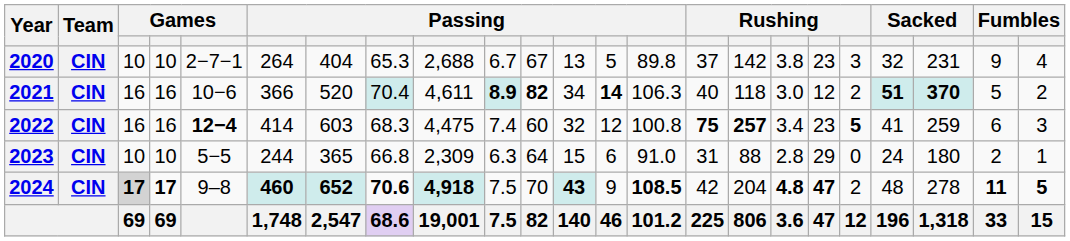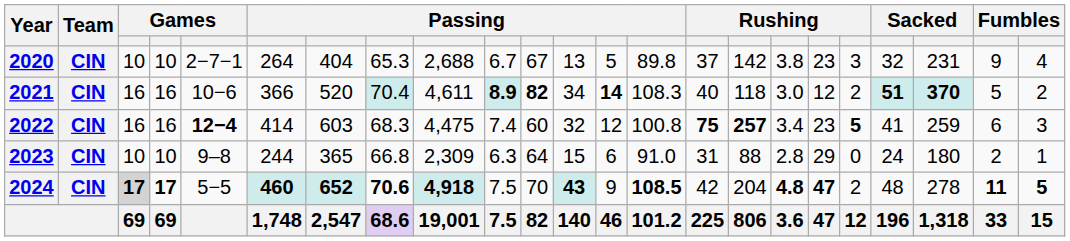 <table class="wikitable" style="text-align:center;">
 <tr>
 <th rowspan="2">Year</th>
 <th rowspan="2">Team</th>
 <th colspan="3">Games</th>
 <th colspan="9">Passing</th>
 <th colspan="5">Rushing</th>
 <th colspan="2">Sacked</th>
 <th colspan="2">Fumbles</th>
 </tr>
 <tr>
 <th></th>
 <th></th>
 <th></th>
 <th></th>
 <th></th>
 <th></th>
 <th></th>
 <th></th>
 <th></th>
 <th></th>
 <th></th>
 <th></th>
 <th></th>
 <th></th>
 <th></th>
 <th></th>
 <th></th>
 <th></th>
 <th></th>
 <th></th>
 <th></th>
 </tr>
 <tr>
 <th><a href='#'>2020</a></th>
 <th><a href='#'>CIN</a></th>
 <td>10</td>
 <td>10</td>
 <td>2−7−1</td>
 <td>264</td>
 <td>404</td>
 <td>65.3</td>
 <td>2,688</td>
 <td>6.7</td>
 <td>67</td>
 <td>13</td>
 <td>5</td>
 <td>89.8</td>
 <td>37</td>
 <td>142</td>
 <td>3.8</td>
 <td>23</td>
 <td>3</td>
 <td>32</td>
 <td>231</td>
 <td>9</td>
 <td>4</td>
 </tr>
 <tr>
 <th><a href='#'>2021</a></th>
 <th><a href='#'>CIN</a></th>
 <td>16</td>
 <td>16</td>
 <td>10−6</td>
 <td>366</td>
 <td>520</td>
 <td style="background:#cfecec;">70.4</td>
 <td>4,611</td>
 <td style="background:#cfecec;"><strong>8.9</strong></td>
 <td><strong>82</strong></td>
 <td>34</td>
 <td><strong>14</strong></td>
-<td>106.3</td>
+<td>108.3</td>
 <td>40</td>
 <td>118</td>
 <td>3.0</td>
 <td>12</td>
 <td>2</td>
 <td style="background:#cfecec;"><strong>51</strong></td>
 <td style="background:#cfecec;"><strong>370</strong></td>
 <td>5</td>
 <td>2</td>
 </tr>
 <tr>
 <th><a href='#'>2022</a></th>
 <th><a href='#'>CIN</a></th>
 <td>16</td>
 <td>16</td>
 <td><strong>12−4</strong></td>
 <td>414</td>
 <td>603</td>
 <td>68.3</td>
 <td>4,475</td>
 <td>7.4</td>
 <td>60</td>
 <td>32</td>
 <td>12</td>
 <td>100.8</td>
 <td><strong>75</strong></td>
 <td><strong>257</strong></td>
 <td>3.4</td>
 <td>23</td>
 <td><strong>5</strong></td>
 <td>41</td>
 <td>259</td>
 <td>6</td>
 <td>3</td>
 </tr>
 <tr>
 <th><a href='#'>2023</a></th>
 <th><a href='#'>CIN</a></th>
 <td>10</td>
 <td>10</td>
-<td>5−5</td>
+<td>9–8</td>
 <td>244</td>
 <td>365</td>
 <td>66.8</td>
 <td>2,309</td>
 <td>6.3</td>
 <td>64</td>
 <td>15</td>
 <td>6</td>
 <td>91.0</td>
 <td>31</td>
 <td>88</td>
 <td>2.8</td>
 <td>29</td>
 <td>0</td>
 <td>24</td>
 <td>180</td>
 <td>2</td>
 <td>1</td>
 </tr>
 <tr>
 <th><a href='#'>2024</a></th>
 <th><a href='#'>CIN</a></th>
 <td style="background: lightgrey;"><strong>17</strong></td>
 <td><strong>17</strong></td>
-<td>9–8</td>
+<td>5−5</td>
 <td style="background:#cfecec;"><strong>460</strong></td>
 <td style="background:#cfecec;"><strong>652</strong></td>
 <td><strong>70.6</strong></td>
 <td style="background:#cfecec;"><strong>4,918</strong></td>
 <td>7.5</td>
 <td>70</td>
 <td style="background:#cfecec;"><strong>43</strong></td>
 <td>9</td>
 <td><strong>108.5</strong></td>
 <td>42</td>
 <td>204</td>
 <td><strong>4.8</strong></td>
 <td><strong>47</strong></td>
 <td>2</td>
 <td>48</td>
 <td>278</td>
 <td><strong>11</strong></td>
 <td><strong>5</strong></td>
 </tr>
 <tr>
 <th colspan="2"></th>
 <th>69</th>
 <th>69</th>
 <th></th>
 <th>1,748</th>
 <th>2,547</th>
 <th style="background:#e0cef2;">68.6</th>
 <th>19,001</th>
 <th>7.5</th>
 <th>82</th>
 <th>140</th>
 <th>46</th>
 <th>101.2</th>
 <th>225</th>
 <th>806</th>
 <th>3.6</th>
 <th>47</th>
 <th>12</th>
 <th>196</th>
 <th>1,318</th>
 <th>33</th>
 <th>15</th>
 </tr>
 </table>
